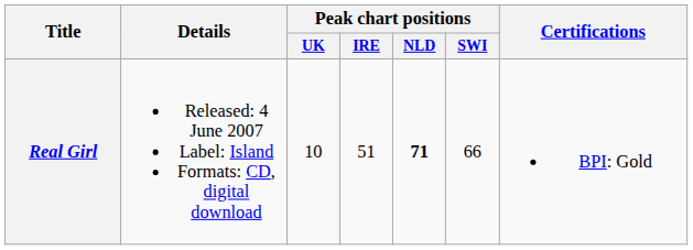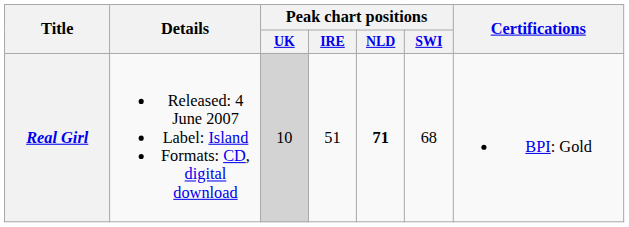 <table class="wikitable plainrowheaders" style="text-align:center;">
 <tr>
 <th scope="col" rowspan="2" style="width:6em;">Title</th>
 <th scope="col" rowspan="2">Details</th>
 <th scope="col" colspan="4">Peak chart positions</th>
 <th scope="col" rowspan="2" style="width:10em;"><a href='#'>Certifications</a></th>
 </tr>
 <tr>
 <th scope="col" style="width:3em;font-size:85%;"><a href='#'>UK</a><br></th>
 <th scope="col" style="width:3em;font-size:85%;"><a href='#'>IRE</a><br></th>
 <th scope="col" style="width:3em;font-size:85%;"><a href='#'>NLD</a><br></th>
 <th scope="col" style="width:3em;font-size:85%;"><a href='#'>SWI</a><br></th>
 </tr>
 <tr>
 <th scope="row"><em><a href='#'>Real Girl</a></em></th>
 <td><br><ul><li>Released: 4 June 2007</li><li>Label: <a href='#'>Island</a></li><li>Formats: <a href='#'>CD</a>, <a href='#'>digital download</a></li></ul></td>
-<td>10</td>
+<td style="background: lightgrey;">10</td>
 <td>51</td>
 <td><strong>71</strong></td>
-<td>66</td>
+<td>68</td>
 <td><br><ul><li><a href='#'>BPI</a>: Gold</li></ul></td>
 </tr>
 </table>
